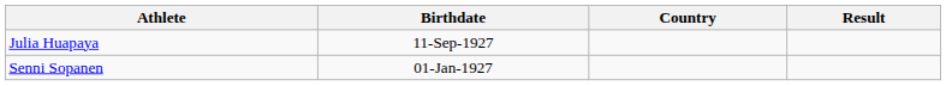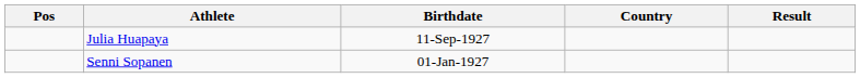 <table class="wikitable"  style="text-align:center; width:60%;">
 <tr>
+<th>Pos</th>
 <th>Athlete</th>
 <th>Birthdate</th>
 <th>Country</th>
 <th>Result</th>
 </tr>
 <tr>
+<td align=center></td>
 <td align=left><a href='#'>Julia Huapaya</a></td>
 <td>11-Sep-1927</td>
 <td align=left></td>
 <td></td>
 </tr>
 <tr>
+<td align=center></td>
 <td align=left><a href='#'>Senni Sopanen</a></td>
 <td>01-Jan-1927</td>
 <td align=left></td>
 <td></td>
 </tr>
 </table>
